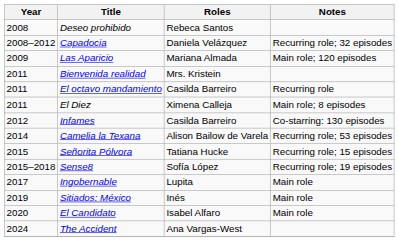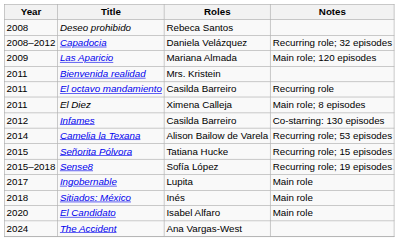 <table class="wikitable sortable">
 <tr>
 <th>Year</th>
 <th>Title</th>
 <th>Roles</th>
 <th>Notes</th>
 </tr>
 <tr>
 <td>2008</td>
 <td><em>Deseo prohibido</em></td>
 <td>Rebeca Santos</td>
 <td></td>
 </tr>
 <tr>
 <td>2008–2012</td>
 <td><em><a href='#'>Capadocia</a></em></td>
 <td>Daniela Velázquez</td>
 <td>Recurring role; 32 episodes</td>
 </tr>
 <tr>
 <td>2009</td>
 <td><em><a href='#'>Las Aparicio</a></em></td>
 <td>Mariana Almada</td>
 <td>Main role; 120 episodes</td>
 </tr>
 <tr>
 <td>2011</td>
 <td><em><a href='#'>Bienvenida realidad</a></em></td>
 <td>Mrs. Kristein</td>
 <td></td>
 </tr>
 <tr>
 <td>2011</td>
 <td><em><a href='#'>El octavo mandamiento</a></em></td>
 <td>Casilda Barreiro</td>
 <td>Recurring role</td>
 </tr>
 <tr>
 <td>2011</td>
 <td><em>El Diez</em></td>
 <td>Ximena Calleja</td>
 <td>Main role; 8 episodes</td>
 </tr>
 <tr>
 <td>2012</td>
 <td><em><a href='#'>Infames</a></em></td>
 <td>Casilda Barreiro</td>
 <td>Co-starring: 130 episodes</td>
 </tr>
 <tr _>
 <td>2014</td>
 <td><em><a href='#'>Camelia la Texana</a></em></td>
 <td>Alison Bailow de Varela</td>
 <td>Recurring role; 53 episodes</td>
 </tr>
 <tr>
 <td>2015</td>
 <td><em><a href='#'>Señorita Pólvora</a></em></td>
 <td>Tatiana Hucke</td>
 <td>Recurring role; 15 episodes</td>
 </tr>
 <tr>
 <td>2015–2018</td>
 <td><em><a href='#'>Sense8</a></em></td>
 <td>Sofía López</td>
 <td>Recurring role; 19 episodes</td>
 </tr>
 <tr>
 <td>2017</td>
 <td><em><a href='#'>Ingobernable</a></em></td>
 <td>Lupita</td>
 <td>Main role</td>
 </tr>
 <tr>
-<td>2019</td>
+<td>2018</td>
 <td><em><a href='#'>Sitiados: México</a></em></td>
 <td>Inés</td>
 <td>Main role</td>
 </tr>
 <tr>
 <td>2020</td>
 <td><em><a href='#'>El Candidato</a></em></td>
 <td>Isabel Alfaro</td>
 <td>Main role</td>
 </tr>
 <tr>
 <td>2024</td>
 <td><em><a href='#'>The Accident</a></em></td>
 <td>Ana Vargas-West</td>
 <td></td>
 </tr>
 <tr>
 </tr>
 </table>
